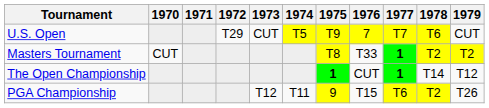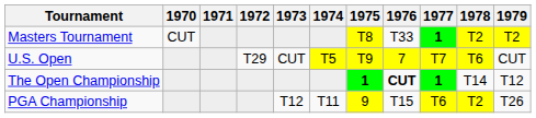 <table class="wikitable" style="font-size:95%;text-align:center;">
 <tr>
 <th>Tournament</th>
 <th>1970</th>
 <th>1971</th>
 <th>1972</th>
 <th>1973</th>
 <th>1974</th>
 <th>1975</th>
 <th>1976</th>
 <th>1977</th>
 <th>1978</th>
 <th>1979</th>
 </tr>
 <tr>
+<td align=left><a href='#'>Masters Tournament</a></td>
+<td>CUT</td>
+<td style="background:#eeeeee;"></td>
+<td style="background:#eeeeee;"></td>
+<td style="background:#eeeeee;"></td>
+<td style="background:#eeeeee;"></td>
+<td style="background:yellow;">T8</td>
+<td>T33</td>
+<td style="background:lime;"><strong>1</strong></td>
+<td style="background:yellow;">T2</td>
+<td style="background:yellow;">T2</td>
+</tr>
+<tr>
 <td align=left><a href='#'>U.S. Open</a></td>
 <td style="background:#eeeeee;"></td>
 <td style="background:#eeeeee;"></td>
 <td>T29</td>
 <td>CUT</td>
 <td style="background:yellow;">T5</td>
 <td style="background:yellow;">T9</td>
 <td style="background:yellow;">7</td>
 <td style="background:yellow;">T7</td>
 <td style="background:yellow;">T6</td>
 <td>CUT</td>
 </tr>
 <tr>
-<td align=left><a href='#'>Masters Tournament</a></td>
-<td>CUT</td>
-<td style="background:#eeeeee;"></td>
-<td style="background:#eeeeee;"></td>
-<td style="background:#eeeeee;"></td>
-<td style="background:#eeeeee;"></td>
-<td style="background:yellow;">T8</td>
-<td>T33</td>
-<td style="background:lime;"><strong>1</strong></td>
-<td style="background:yellow;">T2</td>
-<td style="background:yellow;">T2</td>
-</tr>
-<tr>
 <td align=left><a href='#'>The Open Championship</a></td>
 <td style="background:#eeeeee;"></td>
 <td style="background:#eeeeee;"></td>
 <td style="background:#eeeeee;"></td>
 <td style="background:#eeeeee;"></td>
 <td style="background:#eeeeee;"></td>
 <td style="background:lime;"><strong>1</strong></td>
-<td>CUT</td>
+<td><strong>CUT</strong></td>
 <td style="background:lime;"><strong>1</strong></td>
 <td>T14</td>
 <td>T12</td>
 </tr>
 <tr>
 <td align=left><a href='#'>PGA Championship</a></td>
 <td style="background:#eeeeee;"></td>
 <td style="background:#eeeeee;"></td>
 <td style="background:#eeeeee;"></td>
 <td>T12</td>
 <td>T11</td>
 <td style="background:yellow;">9</td>
 <td>T15</td>
 <td style="background:yellow;">T6</td>
 <td style="background:yellow;">T2</td>
 <td>T26</td>
 </tr>
 </table>
